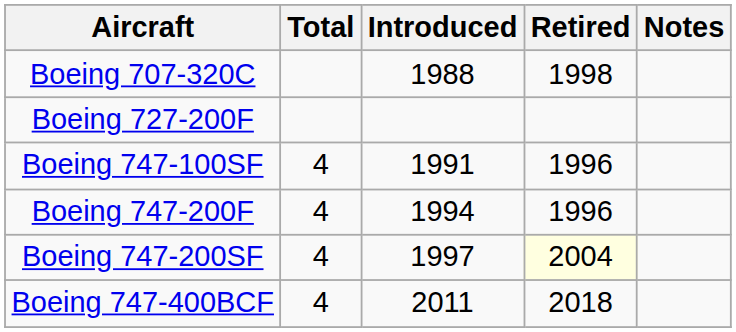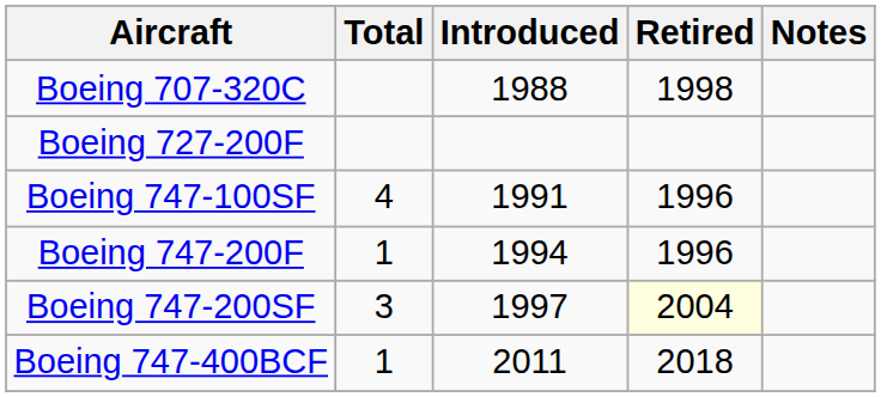 <table class="wikitable" style="margin:0.5em auto;text-align:center">
 <tr>
 <th>Aircraft</th>
 <th>Total</th>
 <th>Introduced</th>
 <th>Retired</th>
 <th>Notes</th>
 </tr>
 <tr>
 <td><a href='#'>Boeing 707-320C</a></td>
 <td></td>
 <td>1988</td>
 <td>1998</td>
 <td></td>
 </tr>
 <tr>
 <td><a href='#'>Boeing 727-200F</a></td>
 <td></td>
 <td></td>
 <td></td>
 <td></td>
 </tr>
 <tr>
 <td><a href='#'>Boeing 747-100SF</a></td>
 <td>4</td>
 <td>1991</td>
 <td>1996</td>
 <td></td>
 </tr>
 <tr>
 <td><a href='#'>Boeing 747-200F</a></td>
-<td>4</td>
+<td>1</td>
 <td>1994</td>
 <td>1996</td>
 <td></td>
 </tr>
 <tr>
 <td><a href='#'>Boeing 747-200SF</a></td>
-<td>4</td>
+<td>3</td>
 <td>1997</td>
 <td style="background: lightyellow;">2004</td>
 <td></td>
 </tr>
 <tr>
 <td><a href='#'>Boeing 747-400BCF</a></td>
-<td>4</td>
+<td>1</td>
 <td>2011</td>
 <td>2018</td>
 <td></td>
 </tr>
 </table>
